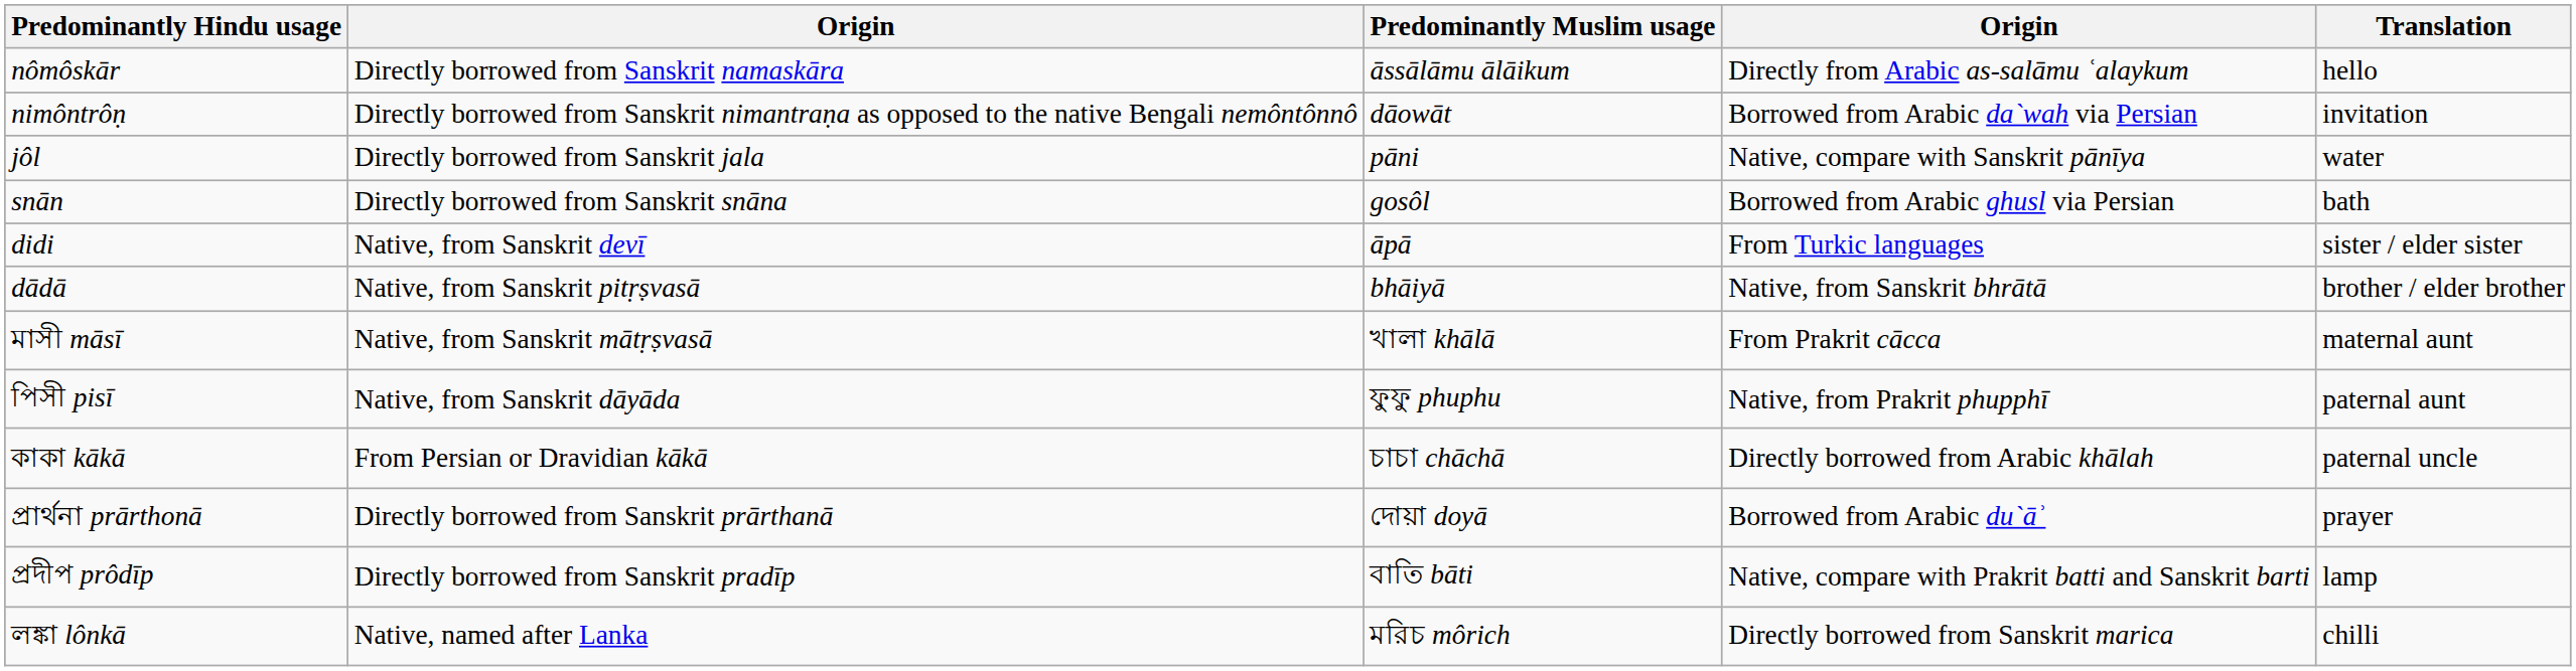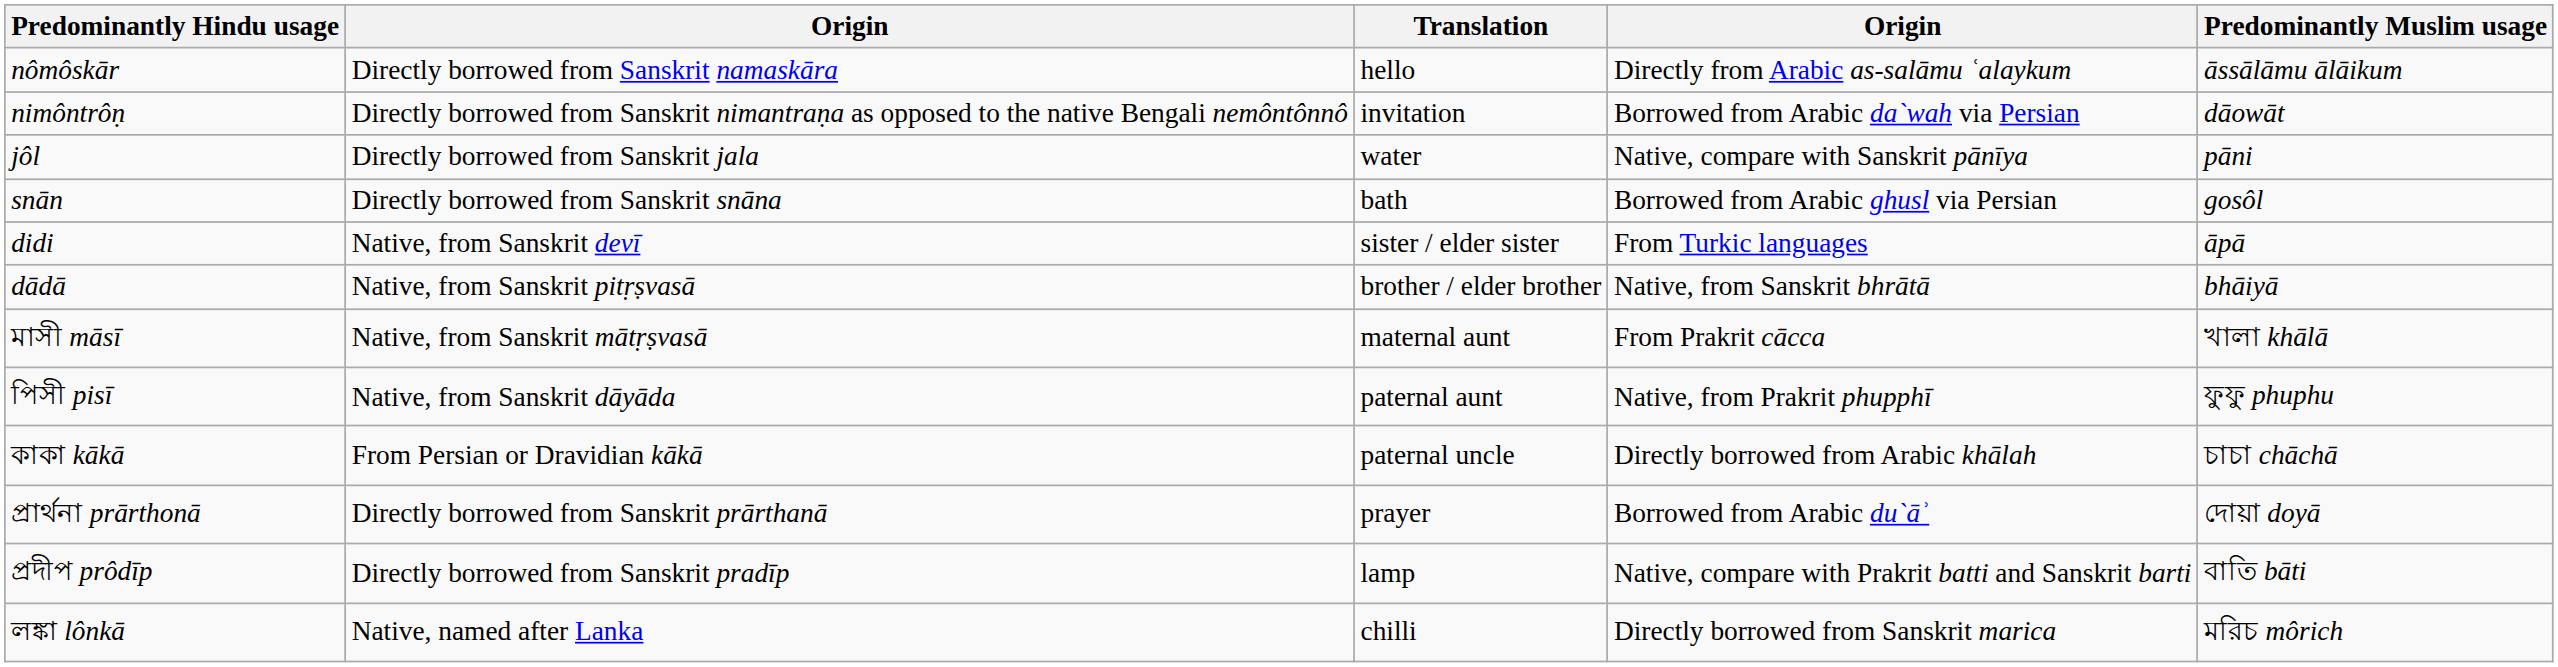 <table class="wikitable">
 <tr>
 <th>Predominantly Hindu usage</th>
 <th>Origin</th>
+<th>Translation</th>
+<th>Origin</th>
 <th>Predominantly Muslim usage</th>
-<th>Origin</th>
-<th>Translation</th>
 </tr>
 <tr>
 <td> <em>nômôskār</em></td>
 <td>Directly borrowed from <a href='#'>Sanskrit</a> <em><a href='#'>namaskāra</a></em></td>
+<td>hello</td>
+<td>Directly from <a href='#'>Arabic</a> <em>as-salāmu ʿalaykum</em></td>
 <td> <em>āssālāmu ālāikum</em></td>
-<td>Directly from <a href='#'>Arabic</a> <em>as-salāmu ʿalaykum</em></td>
-<td>hello</td>
 </tr>
 <tr>
 <td> <em>nimôntrôṇ</em></td>
 <td>Directly borrowed from Sanskrit <em>nimantraṇa</em> as opposed to the native Bengali <em>nemôntônnô</em></td>
+<td>invitation</td>
+<td>Borrowed from Arabic <em><a href='#'>da`wah</a></em> via <a href='#'>Persian</a></td>
 <td> <em>dāowāt</em></td>
-<td>Borrowed from Arabic <em><a href='#'>da`wah</a></em> via <a href='#'>Persian</a></td>
-<td>invitation</td>
 </tr>
 <tr>
 <td> <em>jôl</em></td>
 <td>Directly borrowed from Sanskrit <em>jala</em></td>
+<td>water</td>
+<td>Native, compare with Sanskrit <em>pānīya</em></td>
 <td> <em>pāni</em></td>
-<td>Native, compare with Sanskrit <em>pānīya</em></td>
-<td>water</td>
 </tr>
 <tr>
 <td> <em>snān</em></td>
 <td>Directly borrowed from Sanskrit <em>snāna</em></td>
+<td>bath</td>
+<td>Borrowed from Arabic <em><a href='#'>ghusl</a></em> via Persian</td>
 <td> <em>gosôl</em></td>
-<td>Borrowed from Arabic <em><a href='#'>ghusl</a></em> via Persian</td>
-<td>bath</td>
 </tr>
 <tr>
 <td> <em>didi</em></td>
 <td>Native, from Sanskrit <em><a href='#'>devī</a></em></td>
+<td>sister / elder sister</td>
+<td>From <a href='#'>Turkic languages</a></td>
 <td> <em>āpā</em></td>
-<td>From <a href='#'>Turkic languages</a></td>
-<td>sister / elder sister</td>
 </tr>
 <tr>
 <td> <em>dādā</em></td>
 <td>Native, from Sanskrit <em>pitṛṣvasā</em></td>
+<td>brother / elder brother</td>
+<td>Native, from Sanskrit <em>bhrātā</em></td>
 <td> <em>bhāiyā</em></td>
-<td>Native, from Sanskrit <em>bhrātā</em></td>
-<td>brother / elder brother</td>
 </tr>
 <tr>
 <td>মাসী <em>māsī</em></td>
 <td>Native, from Sanskrit <em>mātṛṣvasā</em></td>
+<td>maternal aunt</td>
+<td>From Prakrit <em>cācca</em></td>
 <td>খালা <em>khālā</em></td>
-<td>From Prakrit <em>cācca</em></td>
-<td>maternal aunt</td>
 </tr>
 <tr>
 <td>পিসী <em>pisī</em></td>
 <td>Native, from Sanskrit <em>dāyāda</em></td>
+<td>paternal aunt</td>
+<td>Native, from Prakrit <em>phupphī</em></td>
 <td>ফুফু <em>phuphu</em></td>
-<td>Native, from Prakrit <em>phupphī</em></td>
-<td>paternal aunt</td>
 </tr>
 <tr>
 <td>কাকা <em>kākā</em></td>
 <td>From Persian or Dravidian <em>kākā</em></td>
+<td>paternal uncle</td>
+<td>Directly borrowed from Arabic <em>khālah</em></td>
 <td>চাচা <em>chāchā</em></td>
-<td>Directly borrowed from Arabic <em>khālah</em></td>
-<td>paternal uncle</td>
 </tr>
 <tr>
 <td>প্রার্থনা <em>prārthonā</em></td>
 <td>Directly borrowed from Sanskrit <em>prārthanā</em></td>
+<td>prayer</td>
+<td>Borrowed from Arabic <em><a href='#'>du`āʾ</a></em></td>
 <td>দোয়া <em>doyā</em></td>
-<td>Borrowed from Arabic <em><a href='#'>du`āʾ</a></em></td>
-<td>prayer</td>
 </tr>
 <tr>
 <td>প্রদীপ <em>prôdīp</em></td>
 <td>Directly borrowed from Sanskrit <em>pradīp</em></td>
+<td>lamp</td>
+<td>Native, compare with Prakrit <em>batti</em> and Sanskrit <em>barti</em></td>
 <td>বাতি <em>bāti</em></td>
-<td>Native, compare with Prakrit <em>batti</em> and Sanskrit <em>barti</em></td>
-<td>lamp</td>
 </tr>
 <tr>
 <td>লঙ্কা <em>lônkā</em></td>
 <td>Native, named after <a href='#'>Lanka</a></td>
+<td>chilli</td>
+<td>Directly borrowed from Sanskrit <em>marica</em></td>
 <td>মরিচ <em>môrich</em></td>
-<td>Directly borrowed from Sanskrit <em>marica</em></td>
-<td>chilli</td>
 </tr>
 </table>
